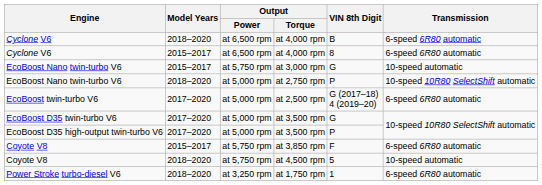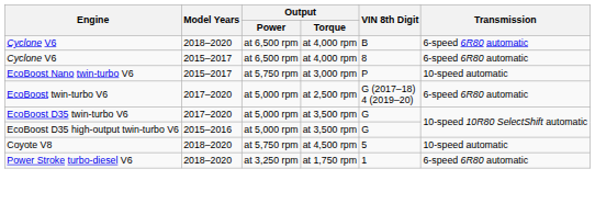 <table class="wikitable" style="font-size:90%;">
 <tr>
 <th rowspan="2">Engine</th>
 <th rowspan="2">Model Years</th>
 <th colspan="2">Output</th>
 <th rowspan="2">VIN 8th Digit</th>
 <th rowspan="2">Transmission</th>
 </tr>
 <tr>
 <th>Power</th>
 <th>Torque</th>
 </tr>
 <tr>
 <td> <em><a href='#'>Cyclone</a></em> <a href='#'>V6</a></td>
 <td>2018–2020</td>
 <td> at 6,500 rpm</td>
 <td> at 4,000 rpm</td>
 <td>B</td>
 <td>6-speed <em><a href='#'>6R80</a></em> <a href='#'>automatic</a></td>
 </tr>
 <tr>
 <td> <em>Cyclone</em> V6</td>
 <td>2015–2017</td>
 <td> at 6,500 rpm</td>
 <td> at 4,000 rpm</td>
 <td>8</td>
 <td>6-speed <em>6R80</em> automatic</td>
 </tr>
 <tr>
 <td> <a href='#'>EcoBoost Nano</a> <a href='#'>twin-turbo</a> V6</td>
 <td>2015–2017</td>
 <td> at 5,750 rpm</td>
 <td> at 3,000 rpm</td>
-<td>G</td>
+<td>P</td>
 <td>10-speed automatic</td>
-</tr>
-<tr>
-<td> EcoBoost Nano twin-turbo V6</td>
-<td>2018–2020</td>
-<td> at 5,000 rpm</td>
-<td> at 2,750 rpm</td>
-<td>P</td>
-<td>10-speed <em><a href='#'>10R80</a></em> <em><a href='#'>SelectShift</a></em> automatic</td>
 </tr>
 <tr>
 <td> <a href='#'>EcoBoost</a> twin-turbo V6</td>
 <td>2017–2020</td>
 <td> at 5,000 rpm</td>
 <td> at 2,500 rpm</td>
 <td>G (2017–18)<br>4 (2019–20)</td>
 <td>6-speed <em>6R80</em> automatic</td>
 </tr>
 <tr>
 <td> <a href='#'>EcoBoost D35</a> twin-turbo V6</td>
 <td>2017–2020</td>
 <td> at 5,000 rpm</td>
 <td> at 3,500 rpm</td>
 <td>G</td>
 <td rowspan="2">10-speed <em>10R80 SelectShift</em> automatic</td>
 </tr>
 <tr>
 <td> EcoBoost D35 high-output twin-turbo V6</td>
-<td>2017–2020</td>
+<td>2015–2016</td>
 <td> at 5,000 rpm</td>
 <td> at 3,500 rpm</td>
-<td>P</td>
-</tr>
-<tr>
-<td> <a href='#'>Coyote</a> <a href='#'>V8</a></td>
-<td>2015–2017</td>
-<td> at 5,750 rpm</td>
-<td> at 3,850 rpm</td>
-<td>F</td>
-<td>6-speed <em>6R80</em> automatic</td>
+<td>G</td>
 </tr>
 <tr>
 <td> Coyote V8</td>
 <td>2018–2020</td>
 <td> at 5,750 rpm</td>
 <td> at 4,500 rpm</td>
 <td>5</td>
 <td>10-speed automatic</td>
 </tr>
 <tr>
 <td> <a href='#'>Power Stroke</a> <a href='#'>turbo-diesel</a> V6</td>
 <td>2018–2020</td>
 <td> at 3,250 rpm</td>
 <td> at 1,750 rpm</td>
 <td>1</td>
 <td>6-speed <em>6R80</em> automatic</td>
 </tr>
 </table>
